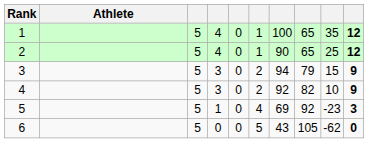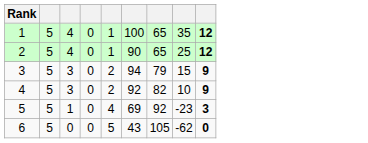 <table class=wikitable style="text-align:center">
 <tr>
 <th width=20>Rank</th>
-<th width=190>Athlete</th>
 <th width=20></th>
 <th width=20></th>
 <th width=20></th>
 <th width=20></th>
 <th width=20></th>
 <th width=20></th>
 <th width=20></th>
 <th width=20></th>
 </tr>
 <tr bgcolor="#ccffcc">
 <td>1</td>
-<td align=left></td>
 <td>5</td>
 <td>4</td>
 <td>0</td>
 <td>1</td>
 <td>100</td>
 <td>65</td>
 <td>35</td>
 <td><strong>12</strong></td>
 </tr>
 <tr bgcolor="#ccffcc">
 <td>2</td>
-<td align=left></td>
 <td>5</td>
 <td>4</td>
 <td>0</td>
 <td>1</td>
 <td>90</td>
 <td>65</td>
 <td>25</td>
 <td><strong>12</strong></td>
 </tr>
 <tr>
 <td>3</td>
-<td align=left></td>
 <td>5</td>
 <td>3</td>
 <td>0</td>
 <td>2</td>
 <td>94</td>
 <td>79</td>
 <td>15</td>
 <td><strong>9</strong></td>
 </tr>
 <tr>
 <td>4</td>
-<td align=left></td>
 <td>5</td>
 <td>3</td>
 <td>0</td>
 <td>2</td>
 <td>92</td>
 <td>82</td>
 <td>10</td>
 <td><strong>9</strong></td>
 </tr>
 <tr>
 <td>5</td>
-<td align=left></td>
 <td>5</td>
 <td>1</td>
 <td>0</td>
 <td>4</td>
 <td>69</td>
 <td>92</td>
 <td>-23</td>
 <td><strong>3</strong></td>
 </tr>
 <tr>
 <td>6</td>
-<td align=left></td>
 <td>5</td>
 <td>0</td>
 <td>0</td>
 <td>5</td>
 <td>43</td>
 <td>105</td>
 <td>-62</td>
 <td><strong>0</strong></td>
 </tr>
 </table>
